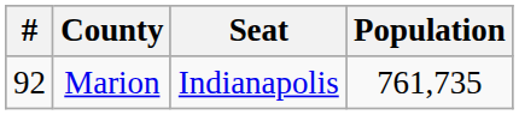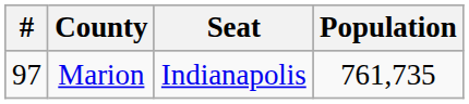 <table class="wikitable sortable" style="text-align:center;">
 <tr>
 <th>#</th>
 <th>County</th>
 <th>Seat</th>
 <th>Population</th>
 </tr>
 <tr>
-<td>92</td>
+<td>97</td>
 <td><a href='#'>Marion</a></td>
 <td><a href='#'>Indianapolis</a></td>
 <td>761,735</td>
 </tr>
 </table>
